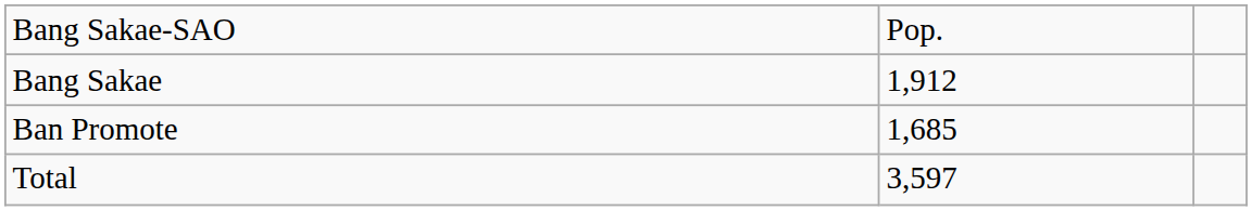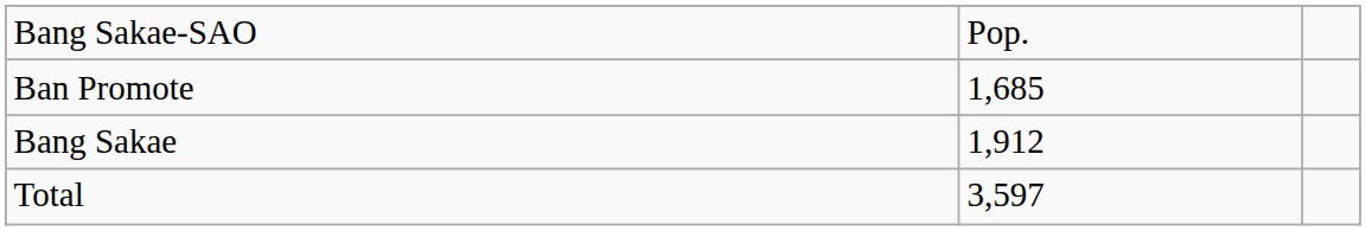 <table class="wikitable" style="width:50%;">
 <tr>
 <td>Bang Sakae-SAO</td>
 <td>Pop.</td>
+<td></td>
+</tr>
+<tr>
+<td>Ban Promote</td>
+<td>1,685</td>
 <td></td>
 </tr>
 <tr>
 <td>Bang Sakae</td>
 <td>1,912</td>
 <td></td>
 </tr>
 <tr>
-<td>Ban Promote</td>
-<td>1,685</td>
-<td></td>
-</tr>
-<tr>
 <td>Total</td>
 <td>3,597</td>
 <td></td>
 </tr>
 </table>
